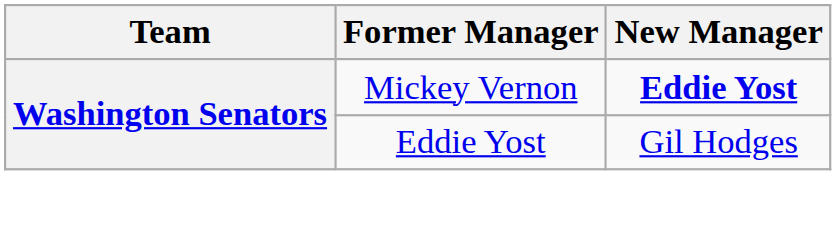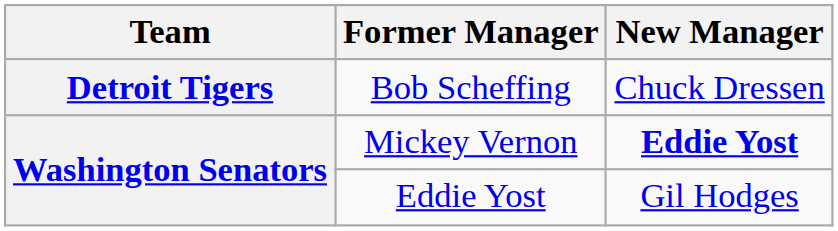 <table class="wikitable plainrowheaders" style="text-align:center;">
 <tr>
 <th>Team</th>
 <th>Former Manager</th>
 <th>New Manager</th>
+</tr>
+<tr>
+<th scope="row" style="text-align:center;"><a href='#'>Detroit Tigers</a></th>
+<td><a href='#'>Bob Scheffing</a></td>
+<td><a href='#'>Chuck Dressen</a></td>
 </tr>
 <tr>
 <th rowspan="2" scope="row" style="text-align:center;"><a href='#'>Washington Senators</a></th>
 <td><a href='#'>Mickey Vernon</a></td>
 <td><strong><a href='#'>Eddie Yost</a></strong></td>
 </tr>
 <tr>
 <td><a href='#'>Eddie Yost</a></td>
 <td><a href='#'>Gil Hodges</a></td>
 </tr>
 </table>
